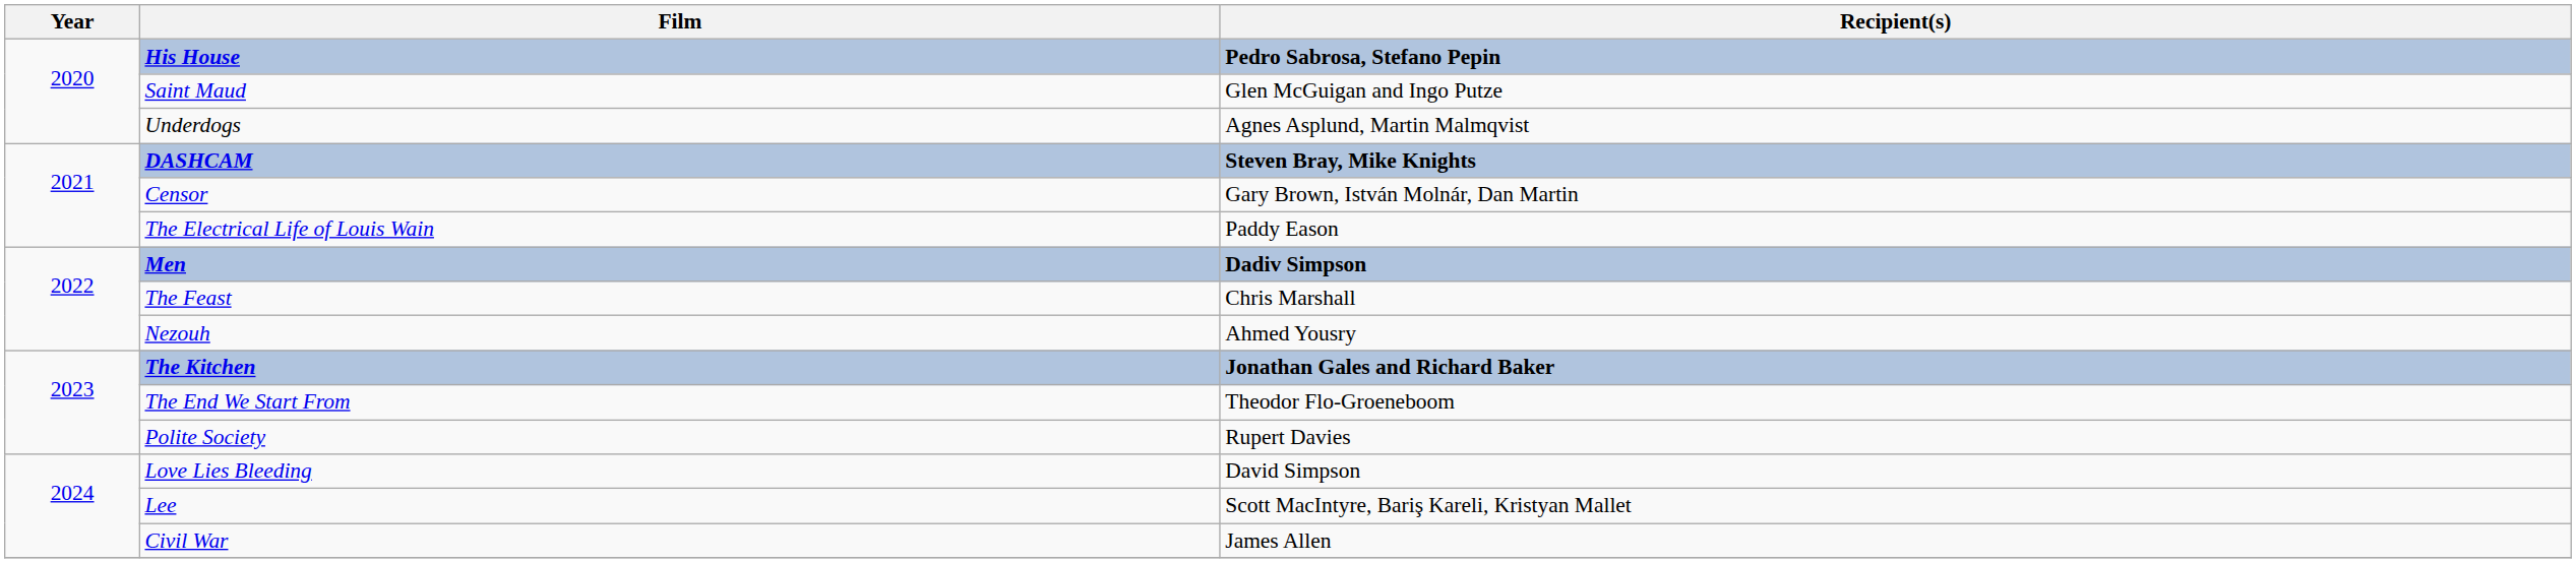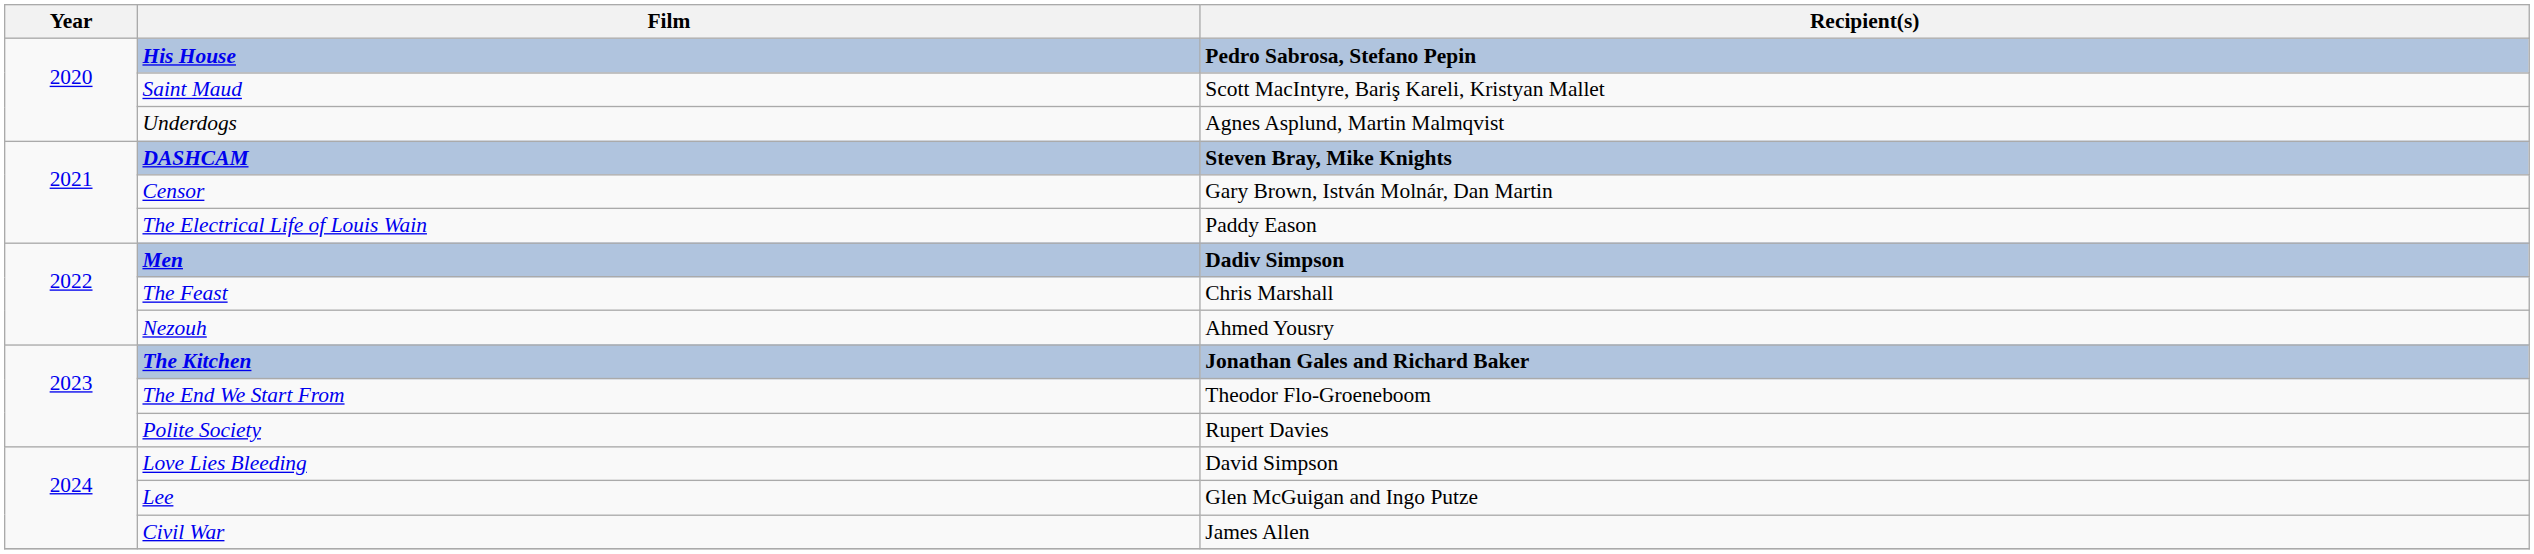 <table class="wikitable" width="95%" cellpadding="5">
 <tr>
 <th width="5%">Year</th>
 <th width="40%">Film</th>
 <th width="50%">Recipient(s)</th>
 </tr>
 <tr>
 <td rowspan="3" style="text-align:center;"><a href='#'>2020</a><br><br></td>
 <td style="background:#B0C4DE"><strong><em><a href='#'>His House</a></em></strong></td>
 <td style="background:#B0C4DE"><strong>Pedro Sabrosa, Stefano Pepin</strong></td>
 </tr>
 <tr>
 <td><em><a href='#'>Saint Maud</a></em></td>
-<td>Glen McGuigan and Ingo Putze</td>
+<td>Scott MacIntyre, Bariş Kareli, Kristyan Mallet</td>
 </tr>
 <tr>
 <td><em>Underdogs</em></td>
 <td>Agnes Asplund, Martin Malmqvist</td>
 </tr>
 <tr>
 <td rowspan="3" style="text-align:center;"><a href='#'>2021</a><br><br></td>
 <td style="background:#B0C4DE"><strong><em><a href='#'>DASHCAM</a></em></strong></td>
 <td style="background:#B0C4DE"><strong>Steven Bray, Mike Knights</strong></td>
 </tr>
 <tr>
 <td><em><a href='#'>Censor</a></em></td>
 <td>Gary Brown, István Molnár, Dan Martin</td>
 </tr>
 <tr>
 <td><em><a href='#'>The Electrical Life of Louis Wain</a></em></td>
 <td>Paddy Eason</td>
 </tr>
 <tr>
 <td rowspan="3" style="text-align:center;"><a href='#'>2022</a><br><br></td>
 <td style="background:#B0C4DE"><strong><em><a href='#'>Men</a></em></strong></td>
 <td style="background:#B0C4DE"><strong>Dadiv Simpson</strong></td>
 </tr>
 <tr>
 <td><em><a href='#'>The Feast</a></em></td>
 <td>Chris Marshall</td>
 </tr>
 <tr>
 <td><em><a href='#'>Nezouh</a></em></td>
 <td>Ahmed Yousry</td>
 </tr>
 <tr>
 <td rowspan="3" style="text-align:center;"><a href='#'>2023</a><br><br></td>
 <td style="background:#B0C4DE"><strong><em><a href='#'>The Kitchen</a></em></strong></td>
 <td style="background:#B0C4DE"><strong>Jonathan Gales and Richard Baker</strong></td>
 </tr>
 <tr>
 <td><em><a href='#'>The End We Start From</a></em></td>
 <td>Theodor Flo-Groeneboom</td>
 </tr>
 <tr>
 <td><em><a href='#'>Polite Society</a></em></td>
 <td>Rupert Davies</td>
 </tr>
 <tr>
 <td rowspan="3" style="text-align:center;"><a href='#'>2024</a><br><br></td>
 <td><em><a href='#'>Love Lies Bleeding</a></em></td>
 <td>David Simpson</td>
 </tr>
 <tr>
 <td><em><a href='#'>Lee</a></em></td>
-<td>Scott MacIntyre, Bariş Kareli, Kristyan Mallet</td>
+<td>Glen McGuigan and Ingo Putze</td>
 </tr>
 <tr>
 <td><em><a href='#'>Civil War</a></em></td>
 <td>James Allen</td>
 </tr>
 <tr>
 </tr>
 </table>
